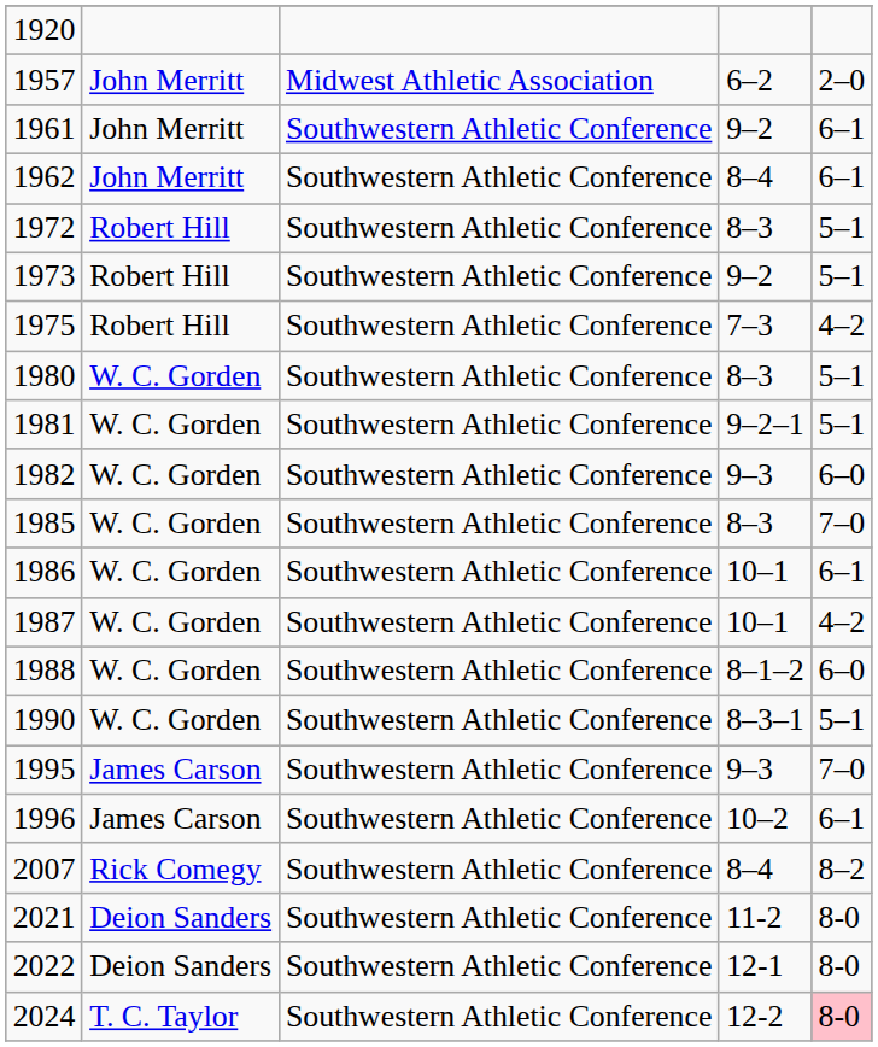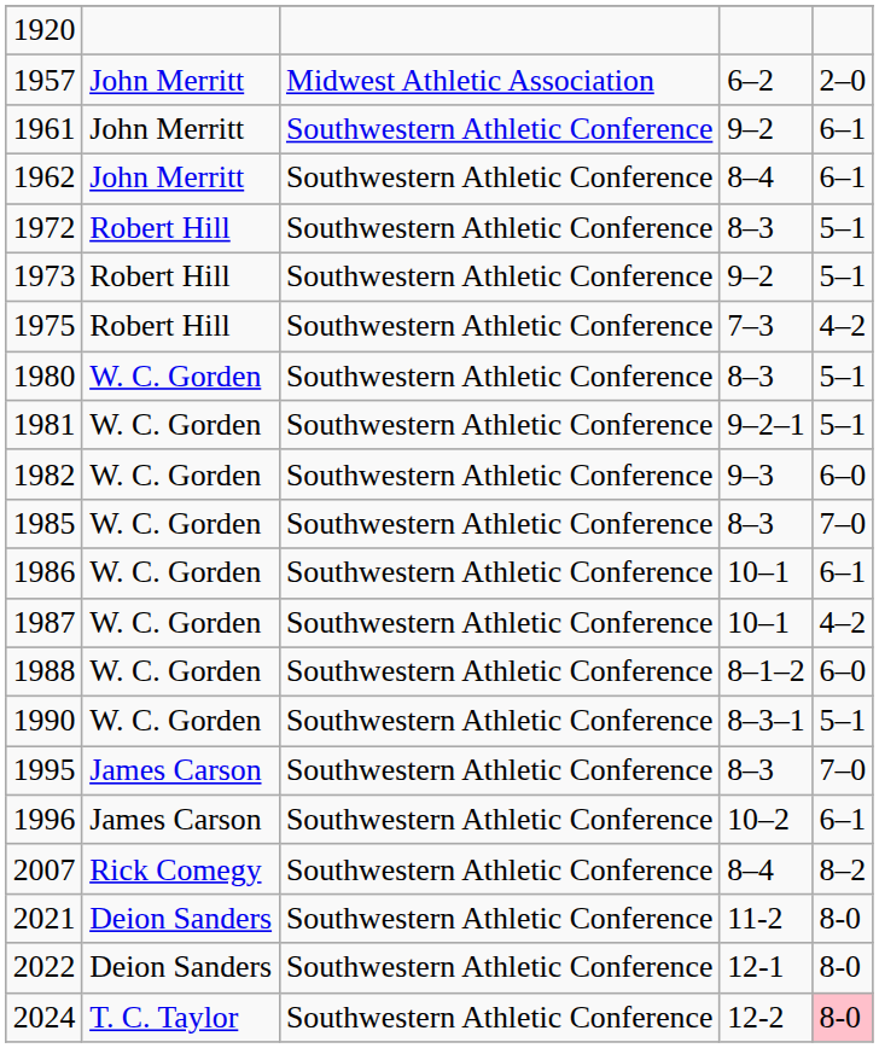 <table class="wikitable">
 <tr>
 </tr>
 <tr>
 <td>1920</td>
 <td></td>
 <td></td>
 <td></td>
 <td></td>
 </tr>
 <tr>
 <td>1957</td>
 <td><a href='#'>John Merritt</a></td>
 <td><a href='#'>Midwest Athletic Association</a></td>
 <td>6–2</td>
 <td>2–0</td>
 </tr>
 <tr>
 <td>1961</td>
 <td>John Merritt</td>
 <td><a href='#'>Southwestern Athletic Conference</a></td>
 <td>9–2</td>
 <td>6–1</td>
 </tr>
 <tr>
 <td>1962</td>
 <td><a href='#'>John Merritt</a></td>
 <td>Southwestern Athletic Conference</td>
 <td>8–4</td>
 <td>6–1</td>
 </tr>
 <tr>
 <td>1972</td>
 <td><a href='#'>Robert Hill</a></td>
 <td>Southwestern Athletic Conference</td>
 <td>8–3</td>
 <td>5–1</td>
 </tr>
 <tr>
 <td>1973</td>
 <td>Robert Hill</td>
 <td>Southwestern Athletic Conference</td>
 <td>9–2</td>
 <td>5–1</td>
 </tr>
 <tr>
 <td>1975</td>
 <td>Robert Hill</td>
 <td>Southwestern Athletic Conference</td>
 <td>7–3</td>
 <td>4–2</td>
 </tr>
 <tr>
 <td>1980</td>
 <td><a href='#'>W. C. Gorden</a></td>
 <td>Southwestern Athletic Conference</td>
 <td>8–3</td>
 <td>5–1</td>
 </tr>
 <tr>
 <td>1981</td>
 <td>W. C. Gorden</td>
 <td>Southwestern Athletic Conference</td>
 <td>9–2–1</td>
 <td>5–1</td>
 </tr>
 <tr>
 <td>1982</td>
 <td>W. C. Gorden</td>
 <td>Southwestern Athletic Conference</td>
 <td>9–3</td>
 <td>6–0</td>
 </tr>
 <tr>
 <td>1985</td>
 <td>W. C. Gorden</td>
 <td>Southwestern Athletic Conference</td>
 <td>8–3</td>
 <td>7–0</td>
 </tr>
 <tr>
 <td>1986</td>
 <td>W. C. Gorden</td>
 <td>Southwestern Athletic Conference</td>
 <td>10–1</td>
 <td>6–1</td>
 </tr>
 <tr>
 <td>1987</td>
 <td>W. C. Gorden</td>
 <td>Southwestern Athletic Conference</td>
 <td>10–1</td>
 <td>4–2</td>
 </tr>
 <tr>
 <td>1988</td>
 <td>W. C. Gorden</td>
 <td>Southwestern Athletic Conference</td>
 <td>8–1–2</td>
 <td>6–0</td>
 </tr>
 <tr>
 <td>1990</td>
 <td>W. C. Gorden</td>
 <td>Southwestern Athletic Conference</td>
 <td>8–3–1</td>
 <td>5–1</td>
 </tr>
 <tr>
 <td>1995</td>
 <td><a href='#'>James Carson</a></td>
 <td>Southwestern Athletic Conference</td>
-<td>9–3</td>
+<td>8–3</td>
 <td>7–0</td>
 </tr>
 <tr>
 <td>1996</td>
 <td>James Carson</td>
 <td>Southwestern Athletic Conference</td>
 <td>10–2</td>
 <td>6–1</td>
 </tr>
 <tr>
 <td>2007</td>
 <td><a href='#'>Rick Comegy</a></td>
 <td>Southwestern Athletic Conference</td>
 <td>8–4</td>
 <td>8–2</td>
 </tr>
 <tr>
 <td>2021</td>
 <td><a href='#'>Deion Sanders</a></td>
 <td>Southwestern Athletic Conference</td>
 <td>11-2</td>
 <td>8-0</td>
 </tr>
 <tr>
 <td>2022</td>
 <td>Deion Sanders</td>
 <td>Southwestern Athletic Conference</td>
 <td>12-1</td>
 <td>8-0</td>
 </tr>
 <tr>
 <td>2024</td>
 <td><a href='#'>T. C. Taylor</a></td>
 <td>Southwestern Athletic Conference</td>
 <td>12-2</td>
 <td style="background: pink;">8-0</td>
 </tr>
 </table>
